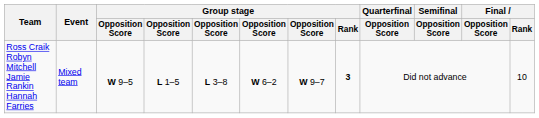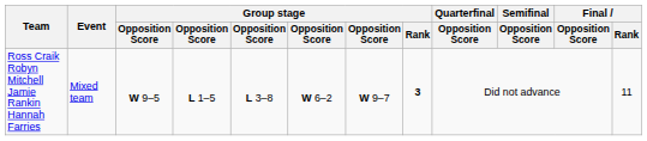 <table class="wikitable" style="font-size:90%">
 <tr>
 <th rowspan=2>Team</th>
 <th rowspan=2>Event</th>
 <th colspan=6>Group stage</th>
 <th>Quarterfinal</th>
 <th>Semifinal</th>
 <th colspan=2>Final / </th>
 </tr>
 <tr style="font-size:95%">
 <th>Opposition<br>Score</th>
 <th>Opposition<br>Score</th>
 <th>Opposition<br>Score</th>
 <th>Opposition<br>Score</th>
 <th>Opposition<br>Score</th>
 <th>Rank</th>
 <th>Opposition<br>Score</th>
 <th>Opposition<br>Score</th>
 <th>Opposition<br>Score</th>
 <th>Rank</th>
 </tr>
 <tr align=center>
 <td align=left><a href='#'>Ross Craik</a><br><a href='#'>Robyn Mitchell</a><br><a href='#'>Jamie Rankin</a><br><a href='#'>Hannah Farries</a></td>
 <td align=left><a href='#'>Mixed team</a></td>
 <td><br><strong>W</strong> 9–5</td>
 <td><br><strong>L</strong> 1–5</td>
 <td><br><strong>L</strong> 3–8</td>
 <td><br><strong>W</strong> 6–2</td>
 <td><br><strong>W</strong> 9–7</td>
 <td><strong>3</strong></td>
 <td align=center colspan=3>Did not advance</td>
-<td>10</td>
+<td>11</td>
 </tr>
 </table>
